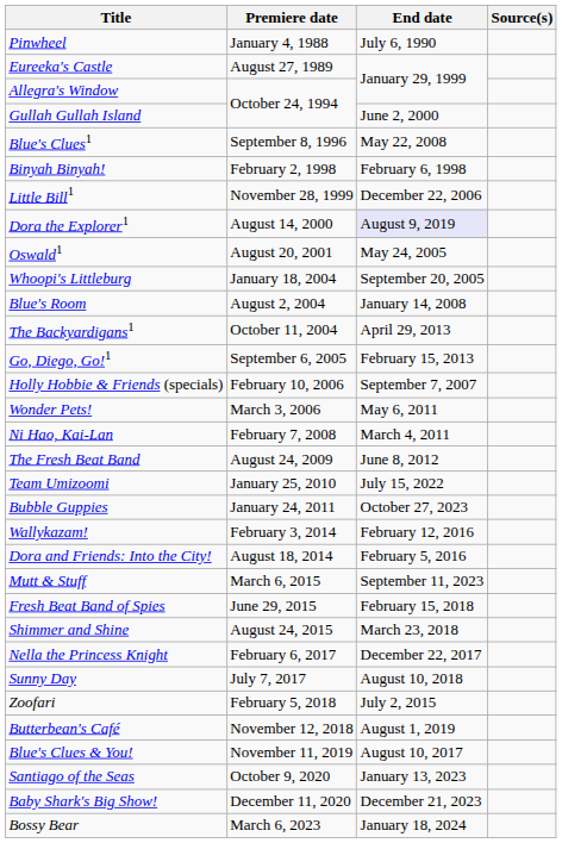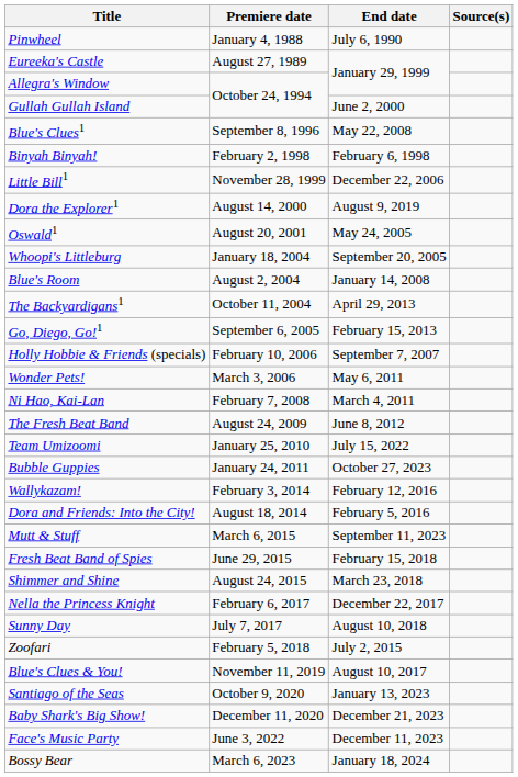 <table class="wikitable sortable">
 <tr>
 <th>Title</th>
 <th>Premiere date</th>
 <th>End date</th>
 <th>Source(s)</th>
 </tr>
 <tr>
 <td><em><a href='#'>Pinwheel</a></em></td>
 <td>January 4, 1988</td>
 <td>July 6, 1990</td>
 <td></td>
 </tr>
 <tr>
 <td><em><a href='#'>Eureeka's Castle</a></em></td>
 <td>August 27, 1989</td>
 <td rowspan=2>January 29, 1999</td>
 <td></td>
 </tr>
 <tr>
 <td><em><a href='#'>Allegra's Window</a></em></td>
 <td rowspan=2>October 24, 1994</td>
 <td></td>
 </tr>
 <tr>
 <td><em><a href='#'>Gullah Gullah Island</a></em></td>
 <td>June 2, 2000</td>
 <td></td>
 </tr>
 <tr>
 <td><em><a href='#'>Blue's Clues</a></em><sup>1</sup></td>
 <td>September 8, 1996</td>
 <td>May 22, 2008</td>
 <td></td>
 </tr>
 <tr>
 <td><em><a href='#'>Binyah Binyah!</a></em></td>
 <td>February 2, 1998</td>
 <td>February 6, 1998</td>
 <td></td>
 </tr>
 <tr>
 <td><em><a href='#'>Little Bill</a></em><sup>1</sup></td>
 <td>November 28, 1999</td>
 <td>December 22, 2006</td>
 <td></td>
 </tr>
 <tr>
 <td><em><a href='#'>Dora the Explorer</a></em><sup>1</sup></td>
 <td>August 14, 2000</td>
-<td style="background: lavender;">August 9, 2019</td>
+<td>August 9, 2019</td>
 <td></td>
 </tr>
 <tr>
 <td><em><a href='#'>Oswald</a></em><sup>1</sup></td>
 <td>August 20, 2001</td>
 <td>May 24, 2005</td>
 <td></td>
 </tr>
 <tr>
 <td><em><a href='#'>Whoopi's Littleburg</a></em></td>
 <td>January 18, 2004</td>
 <td>September 20, 2005</td>
 <td></td>
 </tr>
 <tr>
 <td><em><a href='#'>Blue's Room</a></em></td>
 <td>August 2, 2004</td>
 <td>January 14, 2008</td>
 <td></td>
 </tr>
 <tr>
 <td><em><a href='#'>The Backyardigans</a></em><sup>1</sup></td>
 <td>October 11, 2004</td>
 <td>April 29, 2013</td>
 <td></td>
 </tr>
 <tr>
 <td><em><a href='#'>Go, Diego, Go!</a></em><sup>1</sup></td>
 <td>September 6, 2005</td>
 <td>February 15, 2013</td>
 <td></td>
 </tr>
 <tr>
 <td><em><a href='#'>Holly Hobbie & Friends</a></em> (specials)</td>
 <td>February 10, 2006</td>
 <td>September 7, 2007</td>
 <td></td>
 </tr>
 <tr>
 <td><em><a href='#'>Wonder Pets!</a></em></td>
 <td>March 3, 2006</td>
 <td>May 6, 2011</td>
 <td></td>
 </tr>
 <tr>
 <td><em><a href='#'>Ni Hao, Kai-Lan</a></em></td>
 <td>February 7, 2008</td>
 <td>March 4, 2011</td>
 <td></td>
 </tr>
 <tr>
 <td><em><a href='#'>The Fresh Beat Band</a></em></td>
 <td>August 24, 2009</td>
 <td>June 8, 2012</td>
 <td></td>
 </tr>
 <tr>
 <td><em><a href='#'>Team Umizoomi</a></em></td>
 <td>January 25, 2010</td>
 <td>July 15, 2022</td>
 <td></td>
 </tr>
 <tr>
 <td><em><a href='#'>Bubble Guppies</a></em></td>
 <td>January 24, 2011</td>
 <td>October 27, 2023</td>
 <td></td>
 </tr>
 <tr>
 <td><em><a href='#'>Wallykazam!</a></em></td>
 <td>February 3, 2014</td>
 <td>February 12, 2016</td>
 <td></td>
 </tr>
 <tr>
 <td><em><a href='#'>Dora and Friends: Into the City!</a></em></td>
 <td>August 18, 2014</td>
 <td>February 5, 2016</td>
 <td></td>
 </tr>
 <tr>
 <td><em><a href='#'>Mutt & Stuff</a></em></td>
 <td>March 6, 2015</td>
 <td>September 11, 2023</td>
 <td></td>
 </tr>
 <tr>
 <td><em><a href='#'>Fresh Beat Band of Spies</a></em></td>
 <td>June 29, 2015</td>
 <td>February 15, 2018</td>
 <td></td>
 </tr>
 <tr>
 <td><em><a href='#'>Shimmer and Shine</a></em></td>
 <td>August 24, 2015</td>
 <td>March 23, 2018</td>
 <td></td>
 </tr>
 <tr>
 <td><em><a href='#'>Nella the Princess Knight</a></em></td>
 <td>February 6, 2017</td>
 <td>December 22, 2017</td>
 <td></td>
 </tr>
 <tr>
 <td><em><a href='#'>Sunny Day</a></em></td>
 <td>July 7, 2017</td>
 <td>August 10, 2018</td>
 <td></td>
 </tr>
 <tr>
 <td><em>Zoofari</em></td>
 <td>February 5, 2018</td>
 <td>July 2, 2015</td>
 <td></td>
 </tr>
 <tr>
-<td><em><a href='#'>Butterbean's Café</a></em></td>
-<td>November 12, 2018</td>
-<td>August 1, 2019</td>
-<td></td>
-</tr>
-<tr>
 <td><em><a href='#'>Blue's Clues & You!</a></em></td>
 <td>November 11, 2019</td>
 <td>August 10, 2017</td>
 <td></td>
 </tr>
 <tr>
 <td><em><a href='#'>Santiago of the Seas</a></em></td>
 <td>October 9, 2020</td>
 <td>January 13, 2023</td>
 <td></td>
 </tr>
 <tr>
 <td><em><a href='#'>Baby Shark's Big Show!</a></em></td>
 <td>December 11, 2020</td>
 <td>December 21, 2023</td>
 <td></td>
 </tr>
 <tr>
+<td><em><a href='#'>Face's Music Party</a></em></td>
+<td>June 3, 2022</td>
+<td>December 11, 2023</td>
+<td></td>
+</tr>
+<tr>
 <td><em>Bossy Bear</em></td>
 <td>March 6, 2023</td>
 <td>January 18, 2024</td>
 <td></td>
 </tr>
 </table>
